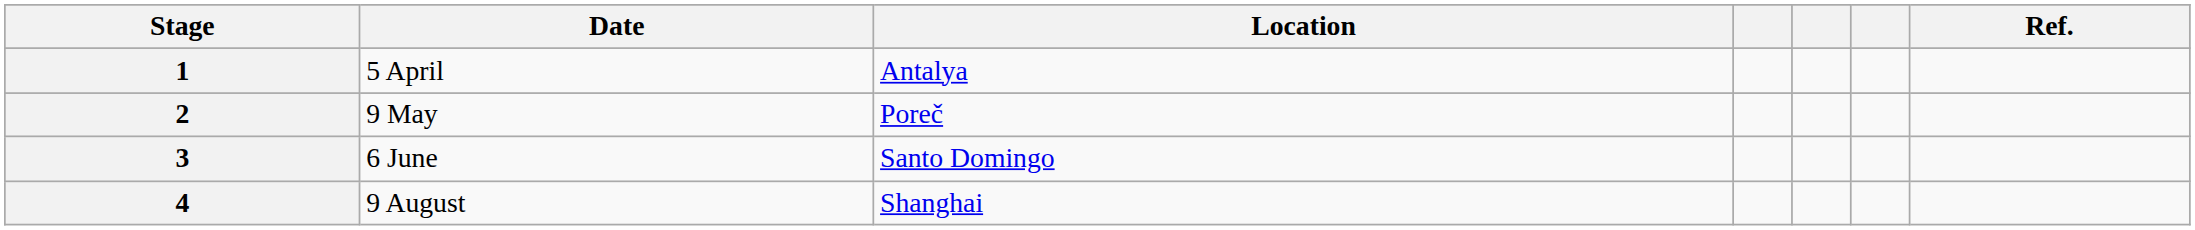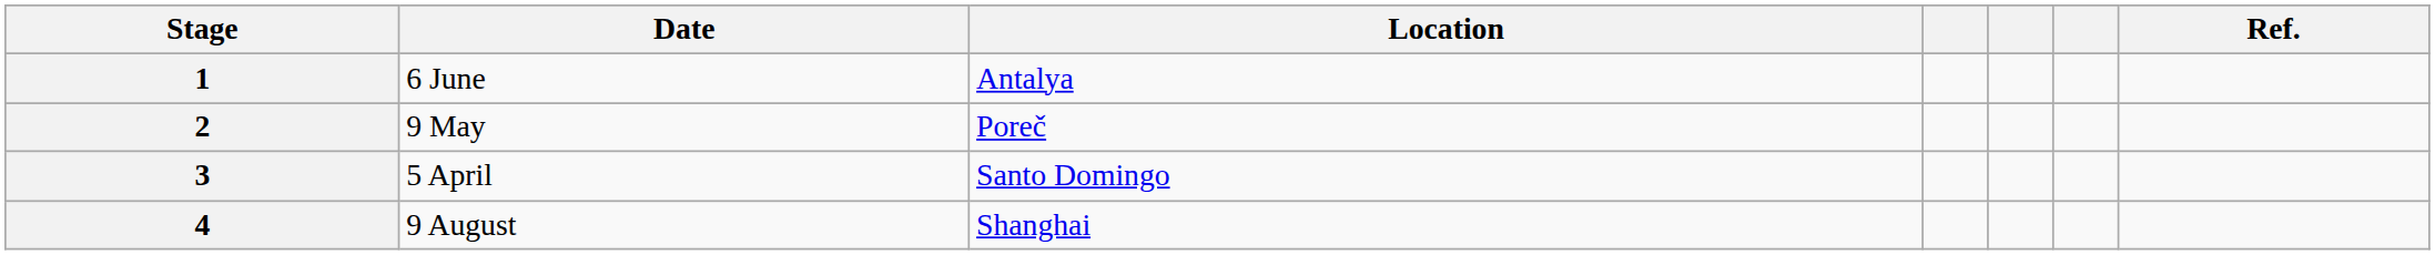 <table class="wikitable" style="width:100%">
 <tr>
 <th>Stage</th>
 <th>Date</th>
 <th>Location</th>
 <th></th>
 <th></th>
 <th></th>
 <th>Ref.</th>
 </tr>
 <tr>
 <th>1</th>
-<td>5 April</td>
+<td>6 June</td>
 <td> <a href='#'>Antalya</a></td>
 <td></td>
 <td></td>
 <td></td>
 <td></td>
 </tr>
 <tr>
 <th>2</th>
 <td>9 May</td>
 <td> <a href='#'>Poreč</a></td>
 <td></td>
 <td></td>
 <td></td>
 <td></td>
 </tr>
 <tr>
 <th>3</th>
-<td>6 June</td>
+<td>5 April</td>
 <td> <a href='#'>Santo Domingo</a></td>
 <td></td>
 <td></td>
 <td></td>
 <td></td>
 </tr>
 <tr>
 <th>4</th>
 <td>9 August</td>
 <td> <a href='#'>Shanghai</a></td>
 <td></td>
 <td></td>
 <td></td>
 <td></td>
 </tr>
 </table>
